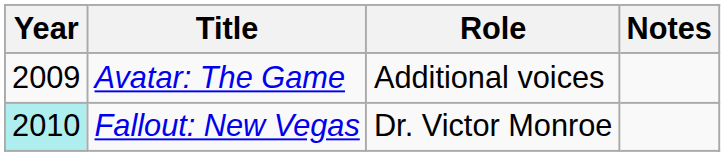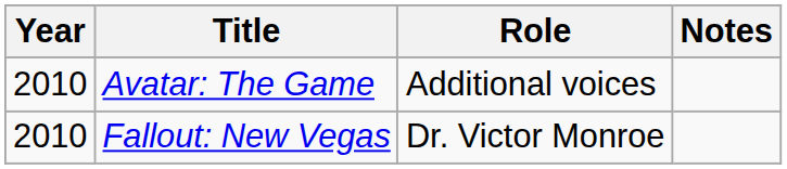 <table class="wikitable plainrowheaders sortable" style="margin-right: 0;">
 <tr>
 <th>Year</th>
 <th>Title</th>
 <th>Role</th>
 <th>Notes</th>
 </tr>
 <tr>
-<td>2009</td>
+<td>2010</td>
 <td><em><a href='#'>Avatar: The Game</a></em></td>
 <td>Additional voices</td>
 <td></td>
 </tr>
 <tr>
-<td style="background: paleturquoise;">2010</td>
+<td>2010</td>
 <td><em><a href='#'>Fallout: New Vegas</a></em></td>
 <td>Dr. Victor Monroe</td>
 <td></td>
 </tr>
 </table>
